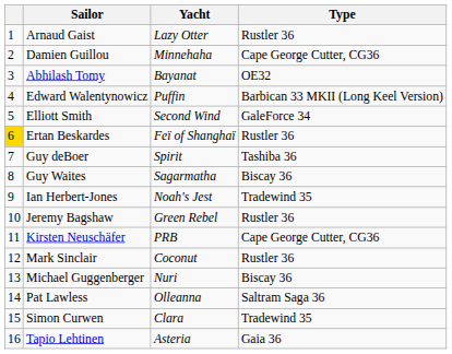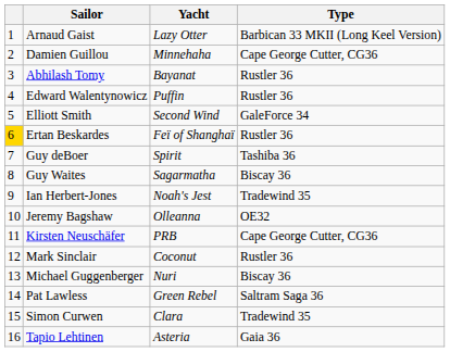 <table class="wikitable">
 <tr>
 <th></th>
 <th>Sailor</th>
 <th>Yacht</th>
 <th>Type</th>
 </tr>
 <tr>
 <td>1</td>
 <td> Arnaud Gaist</td>
 <td><em>Lazy Otter</em></td>
-<td>Rustler 36</td>
+<td>Barbican 33 MKII (Long Keel Version)</td>
 </tr>
 <tr>
 <td>2</td>
 <td> Damien Guillou</td>
 <td><em>Minnehaha</em></td>
 <td>Cape George Cutter, CG36</td>
 </tr>
 <tr>
 <td>3</td>
 <td> <a href='#'>Abhilash Tomy</a></td>
 <td><em>Bayanat</em></td>
-<td>OE32</td>
+<td>Rustler 36</td>
 </tr>
 <tr>
 <td>4</td>
 <td> Edward Walentynowicz</td>
 <td><em>Puffin</em></td>
-<td>Barbican 33 MKII (Long Keel Version)</td>
+<td>Rustler 36</td>
 </tr>
 <tr>
 <td>5</td>
 <td> Elliott Smith</td>
 <td><em>Second Wind</em></td>
 <td>GaleForce 34</td>
 </tr>
 <tr>
 <td style="background: gold;">6</td>
 <td> Ertan Beskardes</td>
 <td><em>Feï of Shanghaï</em></td>
 <td>Rustler 36</td>
 </tr>
 <tr>
 <td>7</td>
 <td> Guy deBoer</td>
 <td><em>Spirit</em></td>
 <td>Tashiba 36</td>
 </tr>
 <tr>
 <td>8</td>
 <td> Guy Waites</td>
 <td><em>Sagarmatha</em></td>
 <td>Biscay 36</td>
 </tr>
 <tr>
 <td>9</td>
 <td> Ian Herbert-Jones</td>
 <td><em>Noah's Jest</em></td>
 <td>Tradewind 35</td>
 </tr>
 <tr>
 <td>10</td>
 <td> Jeremy Bagshaw</td>
-<td><em>Green Rebel</em></td>
-<td>Rustler 36</td>
+<td><em>Olleanna</em></td>
+<td>OE32</td>
 </tr>
 <tr>
 <td>11</td>
 <td> <a href='#'>Kirsten Neuschäfer</a></td>
 <td><em>PRB</em></td>
 <td>Cape George Cutter, CG36</td>
 </tr>
 <tr>
 <td>12</td>
 <td> Mark Sinclair</td>
 <td><em>Coconut</em></td>
 <td>Rustler 36</td>
 </tr>
 <tr>
 <td>13</td>
 <td> Michael Guggenberger</td>
 <td><em>Nuri</em></td>
 <td>Biscay 36</td>
 </tr>
 <tr>
 <td>14</td>
 <td> Pat Lawless</td>
-<td><em>Olleanna</em></td>
+<td><em>Green Rebel</em></td>
 <td>Saltram Saga 36</td>
 </tr>
 <tr>
 <td>15</td>
 <td> Simon Curwen</td>
 <td><em>Clara</em></td>
 <td>Tradewind 35</td>
 </tr>
 <tr>
 <td>16</td>
 <td> <a href='#'>Tapio Lehtinen</a></td>
 <td><em>Asteria</em></td>
 <td>Gaia 36</td>
 </tr>
 </table>
